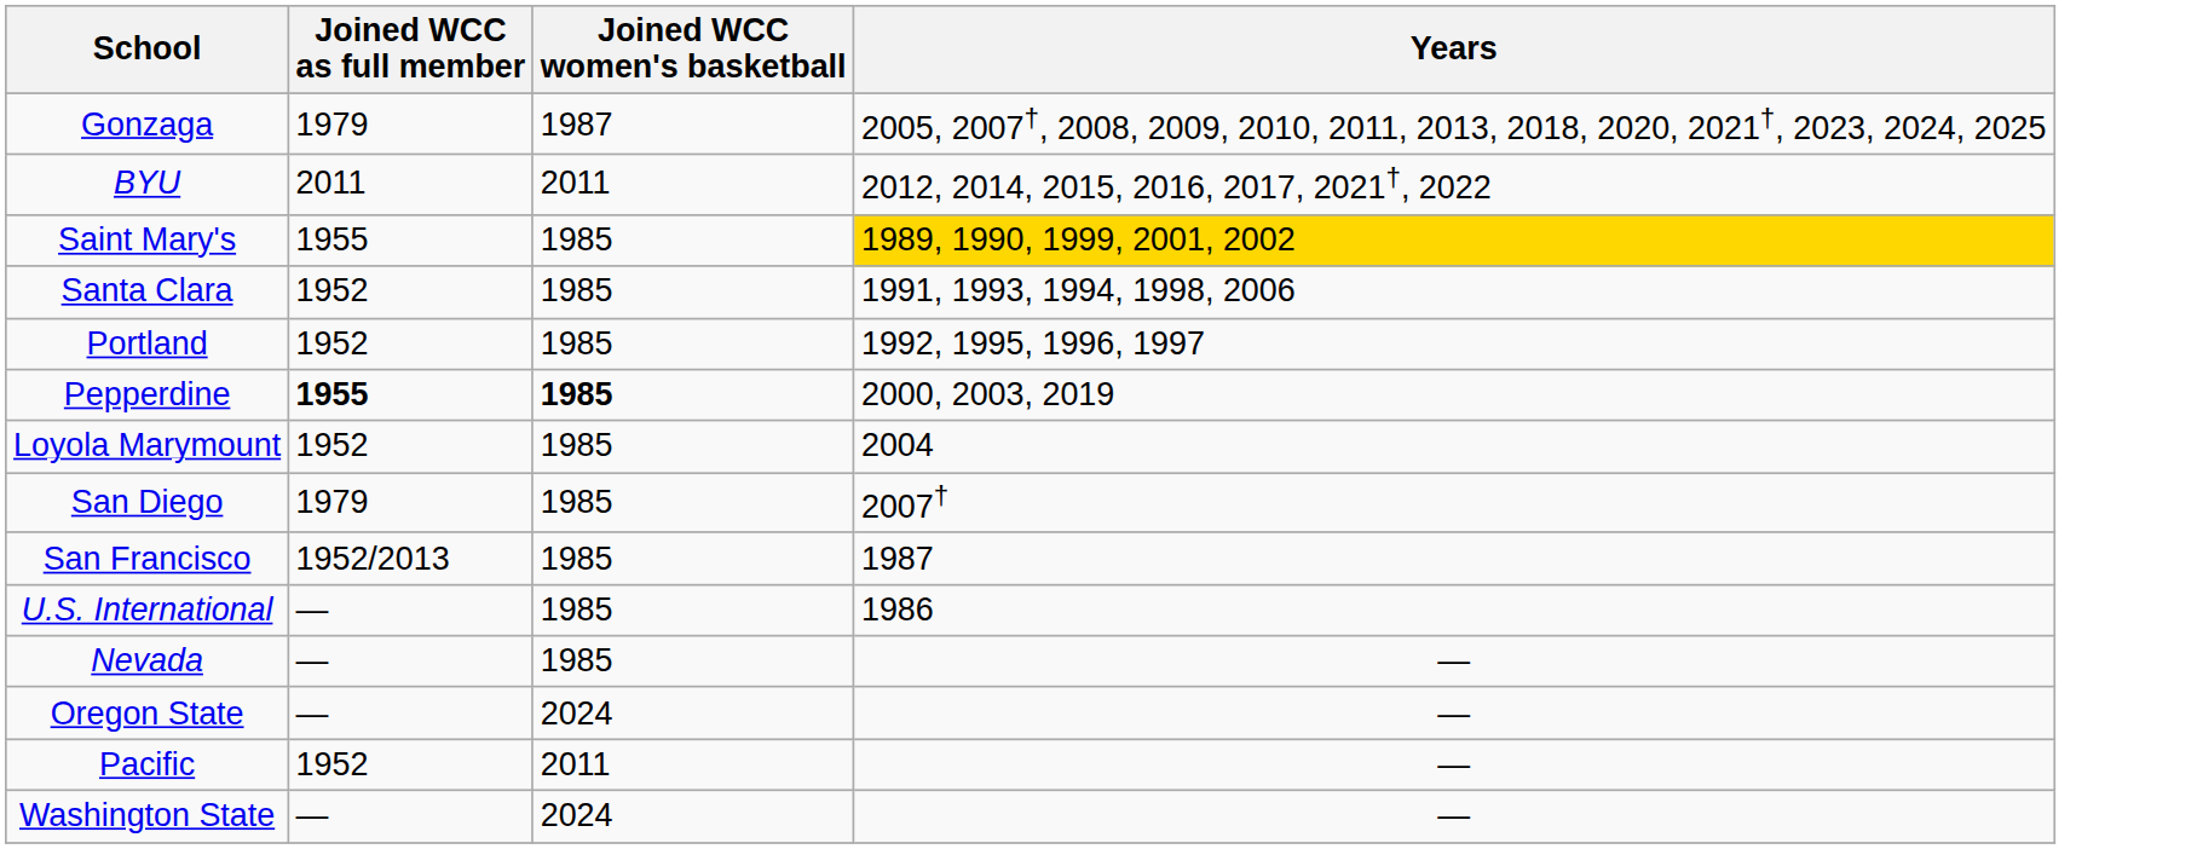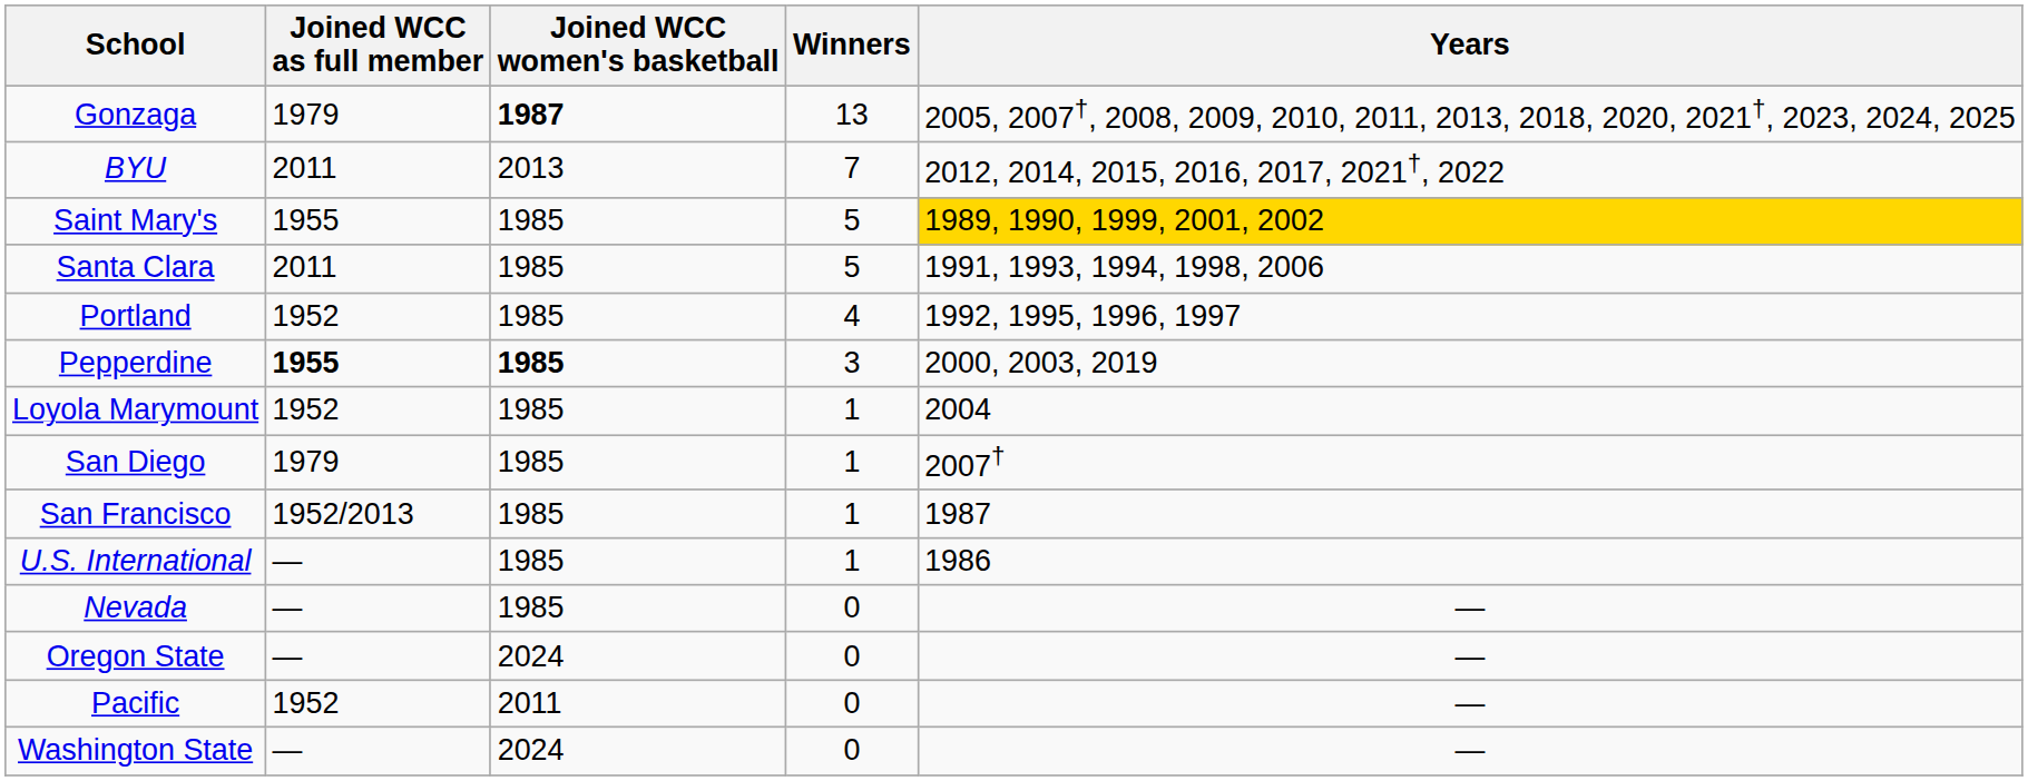 <table class="wikitable" border="1">
 <tr>
 <th>School</th>
 <th>Joined WCC<br>as full member</th>
 <th>Joined WCC<br> women's basketball</th>
+<th>Winners</th>
 <th>Years</th>
 </tr>
 <tr>
 <td align="center"><a href='#'>Gonzaga</a></td>
 <td>1979</td>
-<td>1987</td>
+<td><strong>1987</strong></td>
+<td align="center">13</td>
 <td>2005, 2007<sup>†</sup>, 2008, 2009, 2010, 2011, 2013, 2018, 2020, 2021<sup>†</sup>, 2023, 2024, 2025</td>
 </tr>
 <tr>
 <td align="center"><em><a href='#'>BYU</a></em></td>
 <td>2011</td>
-<td>2011</td>
+<td>2013</td>
+<td align="center">7</td>
 <td>2012, 2014, 2015, 2016, 2017, 2021<sup>†</sup>, 2022</td>
 </tr>
 <tr>
 <td align="center"><a href='#'>Saint Mary's</a></td>
 <td>1955</td>
 <td>1985</td>
+<td align="center">5</td>
 <td style="background: gold;">1989, 1990, 1999, 2001, 2002</td>
 </tr>
 <tr>
 <td align="center"><a href='#'>Santa Clara</a></td>
-<td>1952</td>
+<td>2011</td>
 <td>1985</td>
+<td align="center">5</td>
 <td>1991, 1993, 1994, 1998, 2006</td>
 </tr>
 <tr>
 <td align="center"><a href='#'>Portland</a></td>
 <td>1952</td>
 <td>1985</td>
+<td align="center">4</td>
 <td>1992, 1995, 1996, 1997</td>
 </tr>
 <tr>
 <td align="center"><a href='#'>Pepperdine</a></td>
 <td><strong>1955</strong></td>
 <td><strong>1985</strong></td>
+<td align="center">3</td>
 <td>2000, 2003, 2019</td>
 </tr>
 <tr>
 <td align="center"><a href='#'>Loyola Marymount</a></td>
 <td>1952</td>
 <td>1985</td>
+<td align="center">1</td>
 <td>2004</td>
 </tr>
 <tr>
 <td align="center"><a href='#'>San Diego</a></td>
 <td>1979</td>
 <td>1985</td>
+<td align="center">1</td>
 <td>2007<sup>†</sup></td>
 </tr>
 <tr>
 <td align="center"><a href='#'>San Francisco</a></td>
 <td>1952/2013</td>
 <td>1985</td>
+<td align="center">1</td>
 <td>1987</td>
 </tr>
 <tr>
 <td align="center"><em><a href='#'>U.S. International</a></em></td>
 <td>—</td>
 <td>1985</td>
+<td align="center">1</td>
 <td>1986</td>
 </tr>
 <tr>
 <td align="center"><em><a href='#'>Nevada</a></em></td>
 <td>—</td>
 <td>1985</td>
+<td align="center">0</td>
 <td align="center">—</td>
 </tr>
 <tr>
 <td align="center"><a href='#'>Oregon State</a></td>
 <td>—</td>
 <td>2024</td>
+<td align=center>0</td>
 <td align=center>—</td>
 </tr>
 <tr>
 <td align="center"><a href='#'>Pacific</a></td>
 <td>1952</td>
 <td>2011</td>
+<td align="center">0</td>
 <td align="center">—</td>
 </tr>
 <tr>
 <td align="center"><a href='#'>Washington State</a></td>
 <td>—</td>
 <td>2024</td>
+<td align=center>0</td>
 <td align=center>—</td>
 </tr>
 </table>
